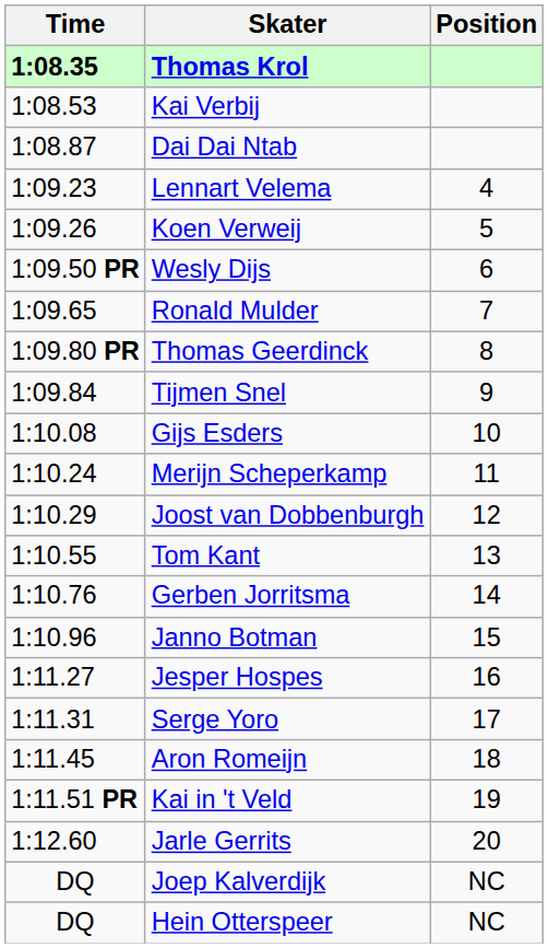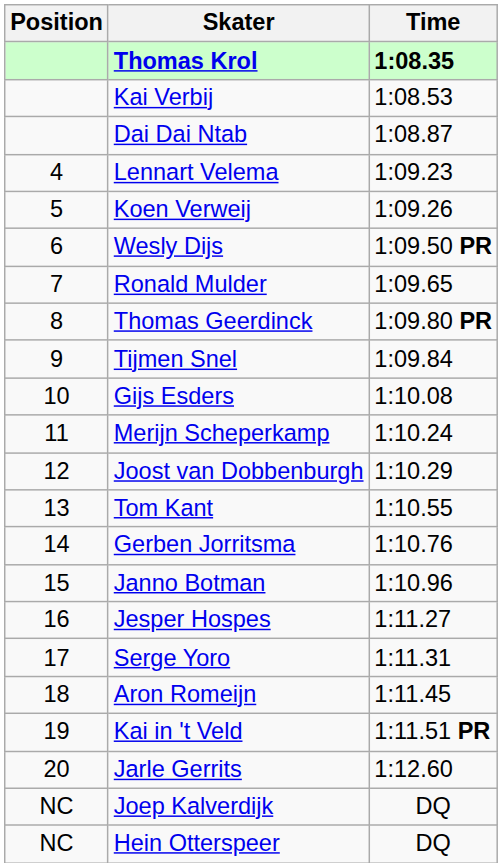 <table class="wikitable">
 <tr>
+<th>Position</th>
+<th>Skater</th>
 <th>Time</th>
-<th>Skater</th>
-<th>Position</th>
 </tr>
 <tr bgcolor=ccffcc>
+<td align="center"></td>
+<td><strong><a href='#'>Thomas Krol</a></strong></td>
 <td><strong>1:08.35</strong></td>
-<td><strong><a href='#'>Thomas Krol</a></strong></td>
-<td align="center"></td>
 </tr>
 <tr>
+<td align="center"></td>
+<td><a href='#'>Kai Verbij</a></td>
 <td>1:08.53</td>
-<td><a href='#'>Kai Verbij</a></td>
-<td align="center"></td>
 </tr>
 <tr>
+<td align="center"></td>
+<td><a href='#'>Dai Dai Ntab</a></td>
 <td>1:08.87</td>
-<td><a href='#'>Dai Dai Ntab</a></td>
-<td align="center"></td>
 </tr>
 <tr>
+<td align="center">4</td>
+<td><a href='#'>Lennart Velema</a></td>
 <td>1:09.23</td>
-<td><a href='#'>Lennart Velema</a></td>
-<td align="center">4</td>
 </tr>
 <tr>
+<td align="center">5</td>
+<td><a href='#'>Koen Verweij</a></td>
 <td>1:09.26</td>
-<td><a href='#'>Koen Verweij</a></td>
-<td align="center">5</td>
 </tr>
 <tr>
+<td align="center">6</td>
+<td><a href='#'>Wesly Dijs</a></td>
 <td>1:09.50 <strong>PR</strong></td>
-<td><a href='#'>Wesly Dijs</a></td>
-<td align="center">6</td>
 </tr>
 <tr>
+<td align="center">7</td>
+<td><a href='#'>Ronald Mulder</a></td>
 <td>1:09.65</td>
-<td><a href='#'>Ronald Mulder</a></td>
-<td align="center">7</td>
 </tr>
 <tr>
+<td align="center">8</td>
+<td><a href='#'>Thomas Geerdinck</a></td>
 <td>1:09.80 <strong>PR</strong></td>
-<td><a href='#'>Thomas Geerdinck</a></td>
-<td align="center">8</td>
 </tr>
 <tr>
+<td align="center">9</td>
+<td><a href='#'>Tijmen Snel</a></td>
 <td>1:09.84</td>
-<td><a href='#'>Tijmen Snel</a></td>
-<td align="center">9</td>
 </tr>
 <tr>
+<td align="center">10</td>
+<td><a href='#'>Gijs Esders</a></td>
 <td>1:10.08</td>
-<td><a href='#'>Gijs Esders</a></td>
-<td align="center">10</td>
 </tr>
 <tr>
+<td align="center">11</td>
+<td><a href='#'>Merijn Scheperkamp</a></td>
 <td>1:10.24</td>
-<td><a href='#'>Merijn Scheperkamp</a></td>
-<td align="center">11</td>
 </tr>
 <tr>
+<td align="center">12</td>
+<td><a href='#'>Joost van Dobbenburgh</a></td>
 <td>1:10.29</td>
-<td><a href='#'>Joost van Dobbenburgh</a></td>
-<td align="center">12</td>
 </tr>
 <tr>
+<td align="center">13</td>
+<td><a href='#'>Tom Kant</a></td>
 <td>1:10.55</td>
-<td><a href='#'>Tom Kant</a></td>
-<td align="center">13</td>
 </tr>
 <tr>
+<td align="center">14</td>
+<td><a href='#'>Gerben Jorritsma</a></td>
 <td>1:10.76</td>
-<td><a href='#'>Gerben Jorritsma</a></td>
-<td align="center">14</td>
 </tr>
 <tr>
+<td align="center">15</td>
+<td><a href='#'>Janno Botman</a></td>
 <td>1:10.96</td>
-<td><a href='#'>Janno Botman</a></td>
-<td align="center">15</td>
 </tr>
 <tr>
+<td align="center">16</td>
+<td><a href='#'>Jesper Hospes</a></td>
 <td>1:11.27</td>
-<td><a href='#'>Jesper Hospes</a></td>
-<td align="center">16</td>
 </tr>
 <tr>
+<td align="center">17</td>
+<td><a href='#'>Serge Yoro</a></td>
 <td>1:11.31</td>
-<td><a href='#'>Serge Yoro</a></td>
-<td align="center">17</td>
 </tr>
 <tr>
+<td align="center">18</td>
+<td><a href='#'>Aron Romeijn</a></td>
 <td>1:11.45</td>
-<td><a href='#'>Aron Romeijn</a></td>
-<td align="center">18</td>
 </tr>
 <tr>
+<td align="center">19</td>
+<td><a href='#'>Kai in 't Veld</a></td>
 <td>1:11.51 <strong>PR</strong></td>
-<td><a href='#'>Kai in 't Veld</a></td>
-<td align="center">19</td>
 </tr>
 <tr>
+<td align="center">20</td>
+<td><a href='#'>Jarle Gerrits</a></td>
 <td>1:12.60</td>
-<td><a href='#'>Jarle Gerrits</a></td>
-<td align="center">20</td>
 </tr>
 <tr>
+<td align="center">NC</td>
+<td><a href='#'>Joep Kalverdijk</a></td>
 <td align="center">DQ</td>
-<td><a href='#'>Joep Kalverdijk</a></td>
-<td align="center">NC</td>
 </tr>
 <tr>
+<td align="center">NC</td>
+<td><a href='#'>Hein Otterspeer</a></td>
 <td align="center">DQ</td>
-<td><a href='#'>Hein Otterspeer</a></td>
-<td align="center">NC</td>
 </tr>
 </table>
